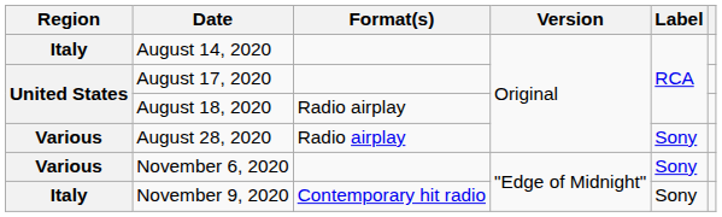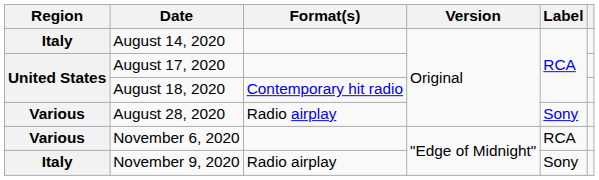 <table class="wikitable plainrowheaders">
 <tr>
 <th scope="col">Region</th>
 <th scope="col">Date</th>
 <th scope="col">Format(s)</th>
 <th scope="col">Version</th>
 <th scope="col">Label</th>
 <th scope="col"></th>
 </tr>
 <tr>
 <th scope="row">Italy</th>
 <td>August 14, 2020</td>
 <td></td>
 <td rowspan="4">Original</td>
 <td rowspan="3"><a href='#'>RCA</a></td>
 <td style="text-align:center;"></td>
 </tr>
 <tr>
 <th scope="row" rowspan="2">United States</th>
 <td>August 17, 2020</td>
 <td></td>
 <td style="text-align:center;"></td>
 </tr>
 <tr>
 <td>August 18, 2020</td>
-<td>Radio airplay</td>
+<td><a href='#'>Contemporary hit radio</a></td>
 <td style="text-align:center;"></td>
 </tr>
 <tr>
 <th scope="row">Various</th>
 <td>August 28, 2020</td>
 <td>Radio <a href='#'>airplay</a></td>
 <td><a href='#'>Sony</a></td>
 <td style="text-align:center;"></td>
 </tr>
 <tr>
 <th scope="row">Various</th>
 <td>November 6, 2020</td>
 <td></td>
 <td rowspan="2">"Edge of Midnight"</td>
-<td><a href='#'>Sony</a></td>
+<td>RCA</td>
 <td style="text-align:center;"></td>
 </tr>
 <tr>
 <th scope="row">Italy</th>
 <td>November 9, 2020</td>
-<td><a href='#'>Contemporary hit radio</a></td>
+<td>Radio airplay</td>
 <td>Sony</td>
 <td style="text-align:center;"></td>
 </tr>
 </table>
